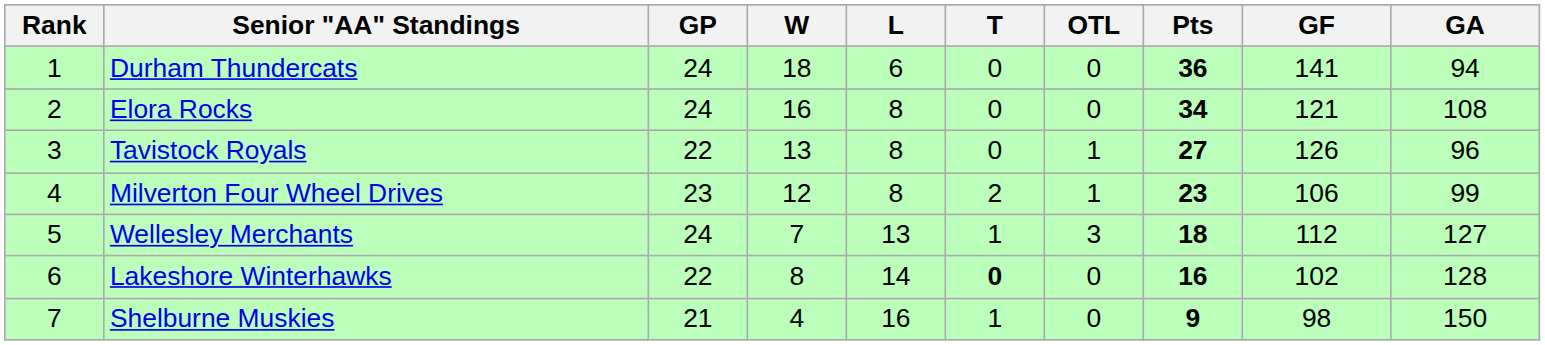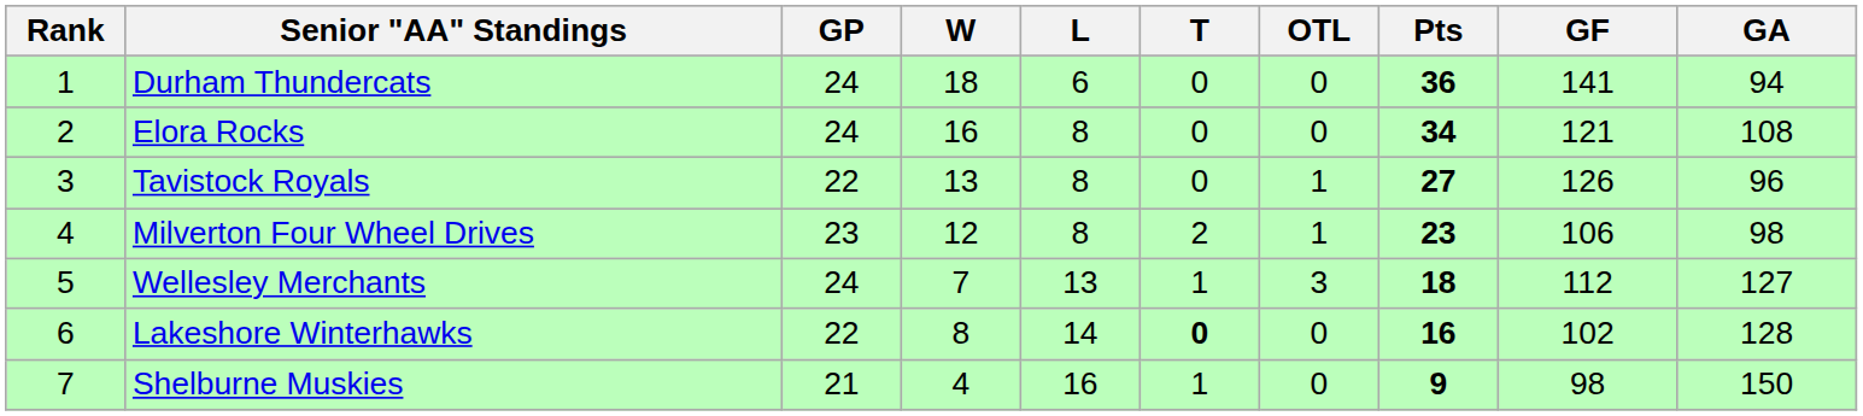 <table class="wikitable" style="text-align:center" width:50em">
 <tr>
 <th bgcolor="#DDDDFF" width="5%">Rank</th>
 <th bgcolor="#DDDDFF" width="27.5%">Senior "AA" Standings</th>
 <th bgcolor="#DDDDFF" width="5%">GP</th>
 <th bgcolor="#DDDDFF" width="5%">W</th>
 <th bgcolor="#DDDDFF" width="5%">L</th>
 <th bgcolor="#DDDDFF" width="5%">T</th>
 <th bgcolor="#DDDDFF" width="5%">OTL</th>
 <th bgcolor="#DDDDFF" width="5%">Pts</th>
 <th bgcolor="#DDDDFF" width="7.5%">GF</th>
 <th bgcolor="#DDDDFF" width="7.5%">GA</th>
 </tr>
 <tr bgcolor="#bbffbb">
 <td>1</td>
 <td align=left><a href='#'>Durham Thundercats</a></td>
 <td>24</td>
 <td>18</td>
 <td>6</td>
 <td>0</td>
 <td>0</td>
 <td><strong>36</strong></td>
 <td>141</td>
 <td>94</td>
 </tr>
 <tr bgcolor="#bbffbb">
 <td>2</td>
 <td align=left><a href='#'>Elora Rocks</a></td>
 <td>24</td>
 <td>16</td>
 <td>8</td>
 <td>0</td>
 <td>0</td>
 <td><strong>34</strong></td>
 <td>121</td>
 <td>108</td>
 </tr>
 <tr bgcolor="#bbffbb">
 <td>3</td>
 <td align=left><a href='#'>Tavistock Royals</a></td>
 <td>22</td>
 <td>13</td>
 <td>8</td>
 <td>0</td>
 <td>1</td>
 <td><strong>27</strong></td>
 <td>126</td>
 <td>96</td>
 </tr>
 <tr bgcolor="#bbffbb">
 <td>4</td>
 <td align=left><a href='#'>Milverton Four Wheel Drives</a></td>
 <td>23</td>
 <td>12</td>
 <td>8</td>
 <td>2</td>
 <td>1</td>
 <td><strong>23</strong></td>
 <td>106</td>
-<td>99</td>
+<td>98</td>
 </tr>
 <tr bgcolor="#bbffbb">
 <td>5</td>
 <td align=left><a href='#'>Wellesley Merchants</a></td>
 <td>24</td>
 <td>7</td>
 <td>13</td>
 <td>1</td>
 <td>3</td>
 <td><strong>18</strong></td>
 <td>112</td>
 <td>127</td>
 </tr>
 <tr bgcolor="#bbffbb">
 <td>6</td>
 <td align=left><a href='#'>Lakeshore Winterhawks</a></td>
 <td>22</td>
 <td>8</td>
 <td>14</td>
 <td><strong>0</strong></td>
 <td>0</td>
 <td><strong>16</strong></td>
 <td>102</td>
 <td>128</td>
 </tr>
 <tr bgcolor="#bbffbb">
 <td>7</td>
 <td align=left><a href='#'>Shelburne Muskies</a></td>
 <td>21</td>
 <td>4</td>
 <td>16</td>
 <td>1</td>
 <td>0</td>
 <td><strong>9</strong></td>
 <td>98</td>
 <td>150</td>
 </tr>
 </table>
